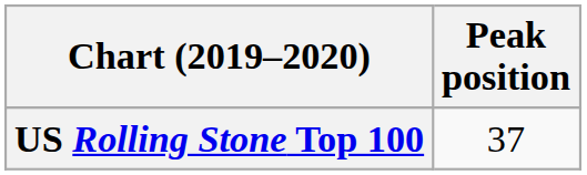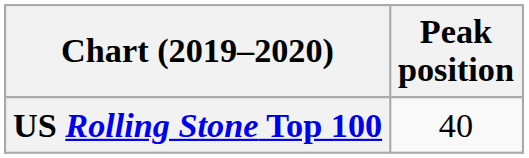 <table class="wikitable sortable plainrowheaders">
 <tr>
 <th scope="col">Chart (2019–2020)</th>
 <th scope="col">Peak<br>position</th>
 </tr>
 <tr>
 </tr>
 <tr>
 </tr>
 <tr>
 </tr>
 <tr>
 </tr>
 <tr>
 </tr>
 <tr>
 <th scope="row">US <a href='#'><em>Rolling Stone</em> Top 100</a></th>
-<td align="center">37</td>
+<td align="center">40</td>
 </tr>
 </table>
